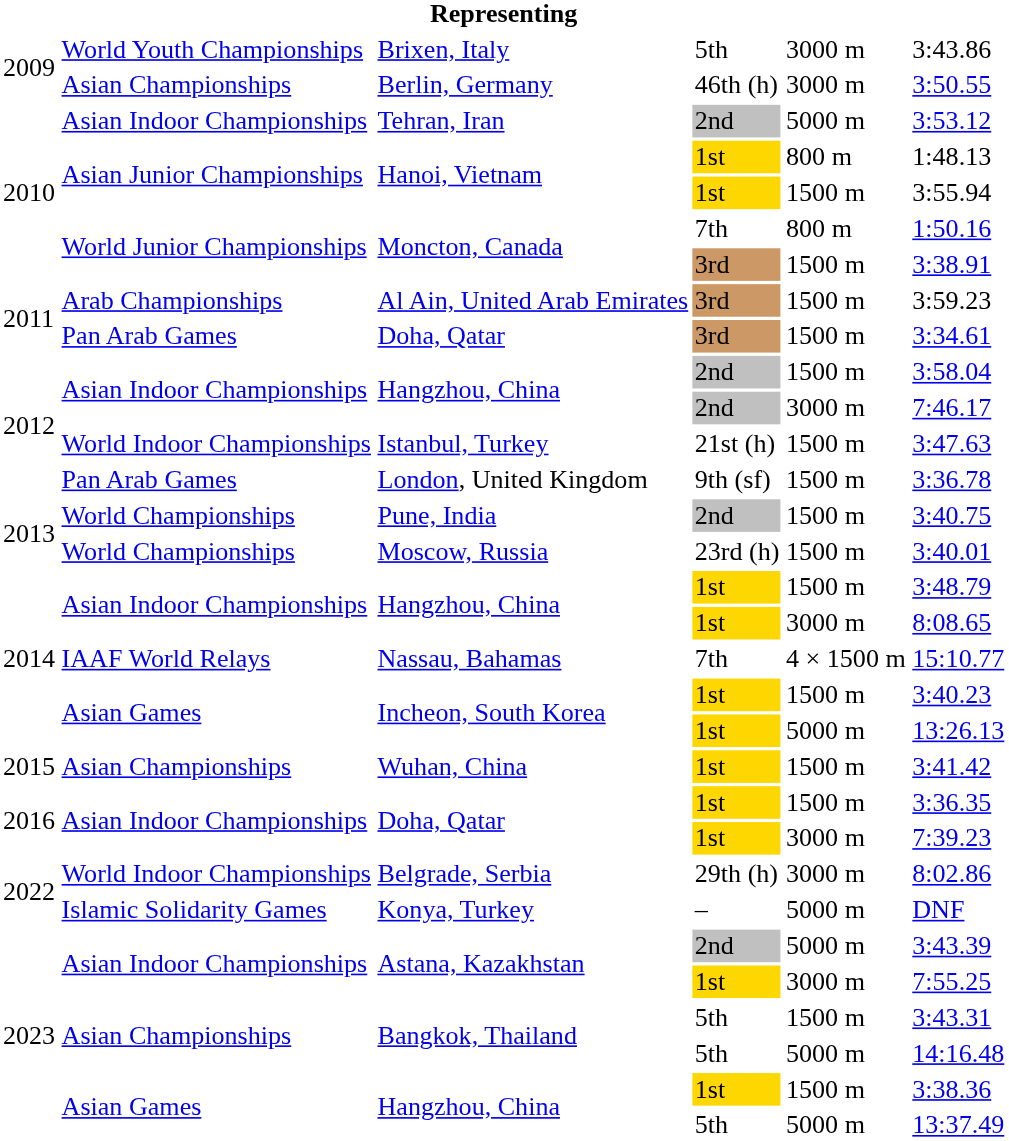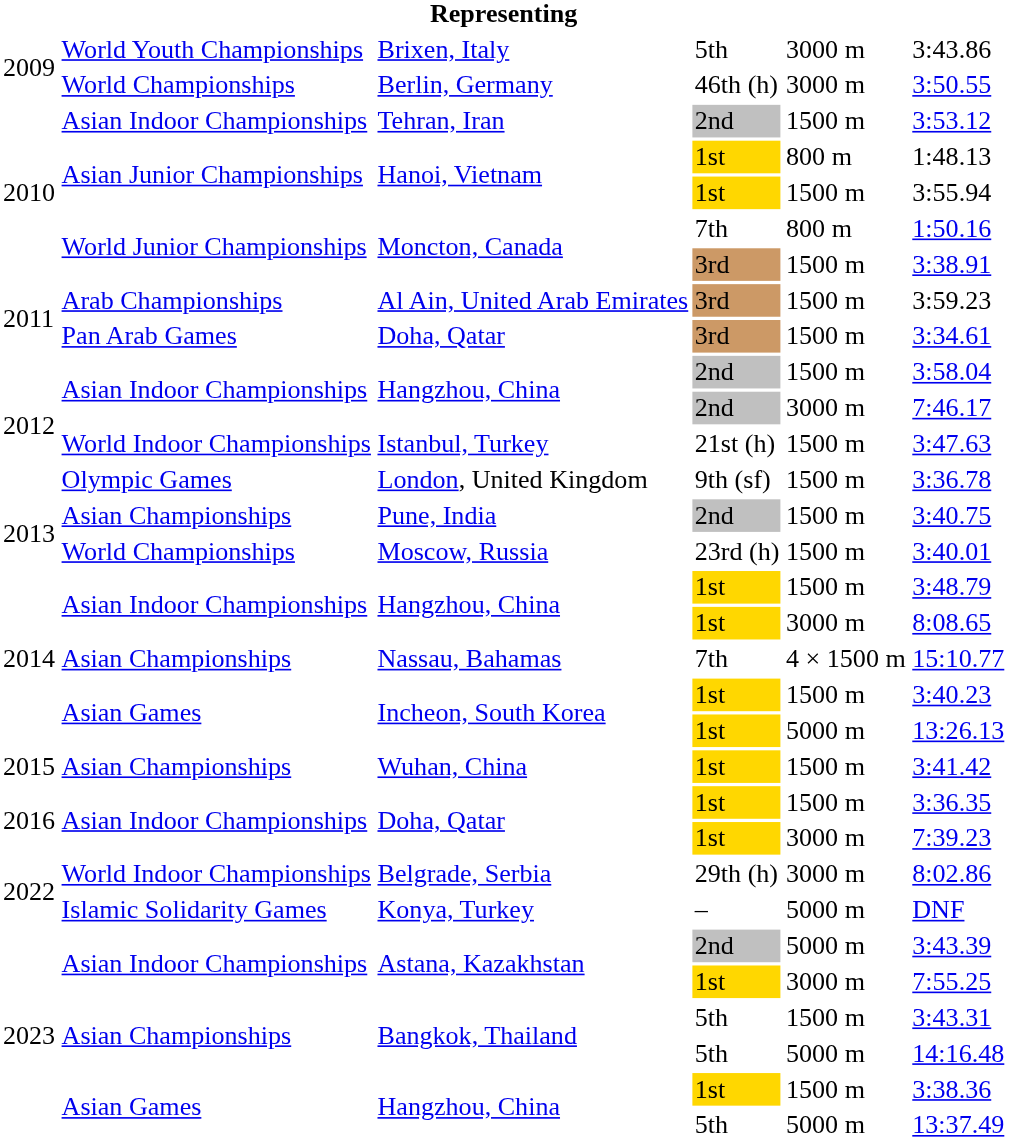 <table>
 <tr>
 <th colspan="6">Representing </th>
 </tr>
 <tr>
 <td rowspan=2>2009</td>
 <td><a href='#'>World Youth Championships</a></td>
 <td><a href='#'>Brixen, Italy</a></td>
 <td>5th</td>
 <td>3000 m</td>
 <td>3:43.86</td>
 </tr>
 <tr>
-<td><a href='#'>Asian Championships</a></td>
+<td><a href='#'>World Championships</a></td>
 <td><a href='#'>Berlin, Germany</a></td>
 <td>46th (h)</td>
 <td>3000 m</td>
 <td><a href='#'>3:50.55</a></td>
 </tr>
 <tr>
 <td rowspan=5>2010</td>
 <td><a href='#'>Asian Indoor Championships</a></td>
 <td><a href='#'>Tehran, Iran</a></td>
 <td bgcolor=silver>2nd</td>
-<td>5000 m</td>
+<td>1500 m</td>
 <td><a href='#'>3:53.12</a></td>
 </tr>
 <tr>
 <td rowspan=2><a href='#'>Asian Junior Championships</a></td>
 <td rowspan=2><a href='#'>Hanoi, Vietnam</a></td>
 <td bgcolor=gold>1st</td>
 <td>800 m</td>
 <td>1:48.13</td>
 </tr>
 <tr>
 <td bgcolor=gold>1st</td>
 <td>1500 m</td>
 <td>3:55.94</td>
 </tr>
 <tr>
 <td rowspan=2><a href='#'>World Junior Championships</a></td>
 <td rowspan=2><a href='#'>Moncton, Canada</a></td>
 <td>7th</td>
 <td>800 m</td>
 <td><a href='#'>1:50.16</a></td>
 </tr>
 <tr>
 <td bgcolor=cc9966>3rd</td>
 <td>1500 m</td>
 <td><a href='#'>3:38.91</a></td>
 </tr>
 <tr>
 <td rowspan=2>2011</td>
 <td><a href='#'>Arab Championships</a></td>
 <td><a href='#'>Al Ain, United Arab Emirates</a></td>
 <td bgcolor=cc9966>3rd</td>
 <td>1500 m</td>
 <td>3:59.23</td>
 </tr>
 <tr>
 <td><a href='#'>Pan Arab Games</a></td>
 <td><a href='#'>Doha, Qatar</a></td>
 <td bgcolor=cc9966>3rd</td>
 <td>1500 m</td>
 <td><a href='#'>3:34.61</a></td>
 </tr>
 <tr>
 <td rowspan=4>2012</td>
 <td rowspan=2><a href='#'>Asian Indoor Championships</a></td>
 <td rowspan=2><a href='#'>Hangzhou, China</a></td>
 <td bgcolor=silver>2nd</td>
 <td>1500 m</td>
 <td><a href='#'>3:58.04</a></td>
 </tr>
 <tr>
 <td bgcolor=silver>2nd</td>
 <td>3000 m</td>
 <td><a href='#'>7:46.17</a></td>
 </tr>
 <tr>
 <td><a href='#'>World Indoor Championships</a></td>
 <td><a href='#'>Istanbul, Turkey</a></td>
 <td>21st (h)</td>
 <td>1500 m</td>
 <td><a href='#'>3:47.63</a></td>
 </tr>
 <tr>
-<td><a href='#'>Pan Arab Games</a></td>
+<td><a href='#'>Olympic Games</a></td>
 <td><a href='#'>London</a>, United Kingdom</td>
 <td>9th (sf)</td>
 <td>1500 m</td>
 <td><a href='#'>3:36.78</a></td>
 </tr>
 <tr>
 <td rowspan=2>2013</td>
-<td><a href='#'>World Championships</a></td>
+<td><a href='#'>Asian Championships</a></td>
 <td><a href='#'>Pune, India</a></td>
 <td bgcolor=silver>2nd</td>
 <td>1500 m</td>
 <td><a href='#'>3:40.75</a></td>
 </tr>
 <tr>
 <td><a href='#'>World Championships</a></td>
 <td><a href='#'>Moscow, Russia</a></td>
 <td>23rd (h)</td>
 <td>1500 m</td>
 <td><a href='#'>3:40.01</a></td>
 </tr>
 <tr>
 <td rowspan=5>2014</td>
 <td rowspan=2><a href='#'>Asian Indoor Championships</a></td>
 <td rowspan=2><a href='#'>Hangzhou, China</a></td>
 <td bgcolor=gold>1st</td>
 <td>1500 m</td>
 <td><a href='#'>3:48.79</a></td>
 </tr>
 <tr>
 <td bgcolor=gold>1st</td>
 <td>3000 m</td>
 <td><a href='#'>8:08.65</a></td>
 </tr>
 <tr>
-<td><a href='#'>IAAF World Relays</a></td>
+<td><a href='#'>Asian Championships</a></td>
 <td><a href='#'>Nassau, Bahamas</a></td>
 <td>7th</td>
 <td>4 × 1500 m</td>
 <td><a href='#'>15:10.77</a></td>
 </tr>
 <tr>
 <td rowspan=2><a href='#'>Asian Games</a></td>
 <td rowspan=2><a href='#'>Incheon, South Korea</a></td>
 <td bgcolor=gold>1st</td>
 <td>1500 m</td>
 <td><a href='#'>3:40.23</a></td>
 </tr>
 <tr>
 <td bgcolor=gold>1st</td>
 <td>5000 m</td>
 <td><a href='#'>13:26.13</a></td>
 </tr>
 <tr>
 <td>2015</td>
 <td><a href='#'>Asian Championships</a></td>
 <td><a href='#'>Wuhan, China</a></td>
 <td bgcolor=gold>1st</td>
 <td>1500 m</td>
 <td><a href='#'>3:41.42</a></td>
 </tr>
 <tr>
 <td rowspan=2>2016</td>
 <td rowspan=2><a href='#'>Asian Indoor Championships</a></td>
 <td rowspan=2><a href='#'>Doha, Qatar</a></td>
 <td bgcolor=gold>1st</td>
 <td>1500 m</td>
 <td><a href='#'>3:36.35</a></td>
 </tr>
 <tr>
 <td bgcolor=gold>1st</td>
 <td>3000 m</td>
 <td><a href='#'>7:39.23</a></td>
 </tr>
 <tr>
 <td rowspan=2>2022</td>
 <td><a href='#'>World Indoor Championships</a></td>
 <td><a href='#'>Belgrade, Serbia</a></td>
 <td>29th (h)</td>
 <td>3000 m</td>
 <td><a href='#'>8:02.86</a></td>
 </tr>
 <tr>
 <td><a href='#'>Islamic Solidarity Games</a></td>
 <td><a href='#'>Konya, Turkey</a></td>
 <td>–</td>
 <td>5000 m</td>
 <td><a href='#'>DNF</a></td>
 </tr>
 <tr>
 <td rowspan=6>2023</td>
 <td rowspan=2><a href='#'>Asian Indoor Championships</a></td>
 <td rowspan=2><a href='#'>Astana, Kazakhstan</a></td>
 <td bgcolor=silver>2nd</td>
 <td>5000 m</td>
 <td><a href='#'>3:43.39</a></td>
 </tr>
 <tr>
 <td bgcolor=gold>1st</td>
 <td>3000 m</td>
 <td><a href='#'>7:55.25</a></td>
 </tr>
 <tr>
 <td rowspan=2><a href='#'>Asian Championships</a></td>
 <td rowspan=2><a href='#'>Bangkok, Thailand</a></td>
 <td>5th</td>
 <td>1500 m</td>
 <td><a href='#'>3:43.31</a></td>
 </tr>
 <tr>
 <td>5th</td>
 <td>5000 m</td>
 <td><a href='#'>14:16.48</a></td>
 </tr>
 <tr>
 <td rowspan=2><a href='#'>Asian Games</a></td>
 <td rowspan=2><a href='#'>Hangzhou, China</a></td>
 <td bgcolor=gold>1st</td>
 <td>1500 m</td>
 <td><a href='#'>3:38.36</a></td>
 </tr>
 <tr>
 <td>5th</td>
 <td>5000 m</td>
 <td><a href='#'>13:37.49</a></td>
 </tr>
 </table>
